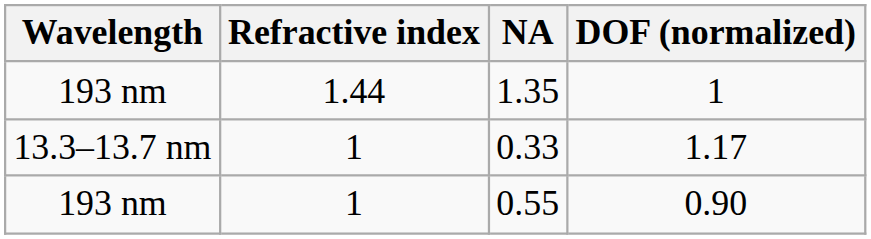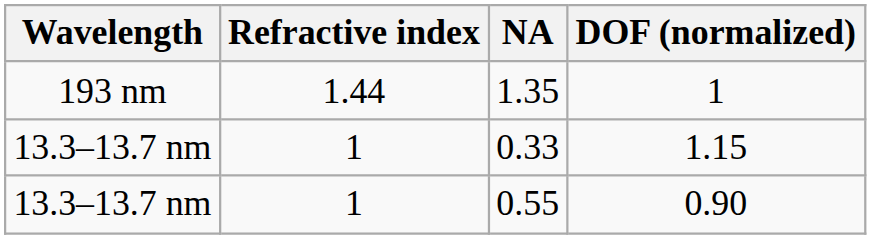 <table class="wikitable" style="text-align:center;">
 <tr>
 <th>Wavelength</th>
 <th>Refractive index</th>
 <th>NA</th>
 <th>DOF (normalized)</th>
 </tr>
 <tr>
 <td>193 nm</td>
 <td>1.44</td>
 <td>1.35</td>
 <td>1</td>
 </tr>
 <tr>
 <td>13.3–13.7 nm</td>
 <td>1</td>
 <td>0.33</td>
-<td>1.17</td>
+<td>1.15</td>
 </tr>
 <tr>
-<td>193 nm</td>
+<td>13.3–13.7 nm</td>
 <td>1</td>
 <td>0.55</td>
 <td>0.90</td>
 </tr>
 </table>
